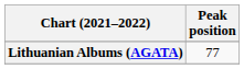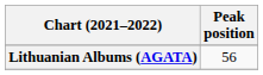 <table class="wikitable sortable plainrowheaders" style="text-align:center">
 <tr>
 <th scope="col">Chart (2021–2022)</th>
 <th scope="col">Peak<br>position</th>
 </tr>
 <tr>
 </tr>
 <tr>
 </tr>
 <tr>
 <th scope="row">Lithuanian Albums (<a href='#'>AGATA</a>)</th>
-<td>77</td>
+<td>56</td>
 </tr>
 <tr>
 </tr>
 <tr>
 </tr>
 <tr>
 </tr>
 <tr>
 </tr>
 </table>
